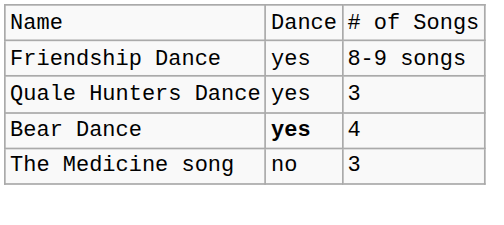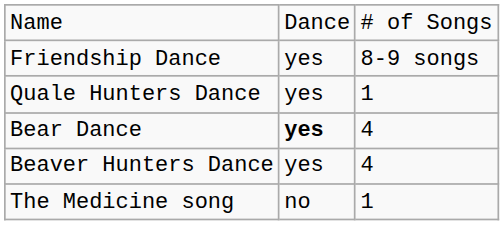 <table class="wikitable">
 <tr>
 <td>Name</td>
 <td>Dance</td>
 <td># of Songs</td>
 </tr>
 <tr>
 <td>Friendship Dance</td>
 <td>yes</td>
 <td>8-9 songs</td>
 </tr>
 <tr>
 <td>Quale Hunters Dance</td>
 <td>yes</td>
-<td>3</td>
+<td>1</td>
 </tr>
 <tr>
 <td>Bear Dance</td>
 <td><strong>yes</strong></td>
 <td>4</td>
 </tr>
 <tr>
+<td>Beaver Hunters Dance</td>
+<td>yes</td>
+<td>4</td>
+</tr>
+<tr>
 <td>The Medicine song</td>
 <td>no</td>
-<td>3</td>
+<td>1</td>
 </tr>
 </table>
